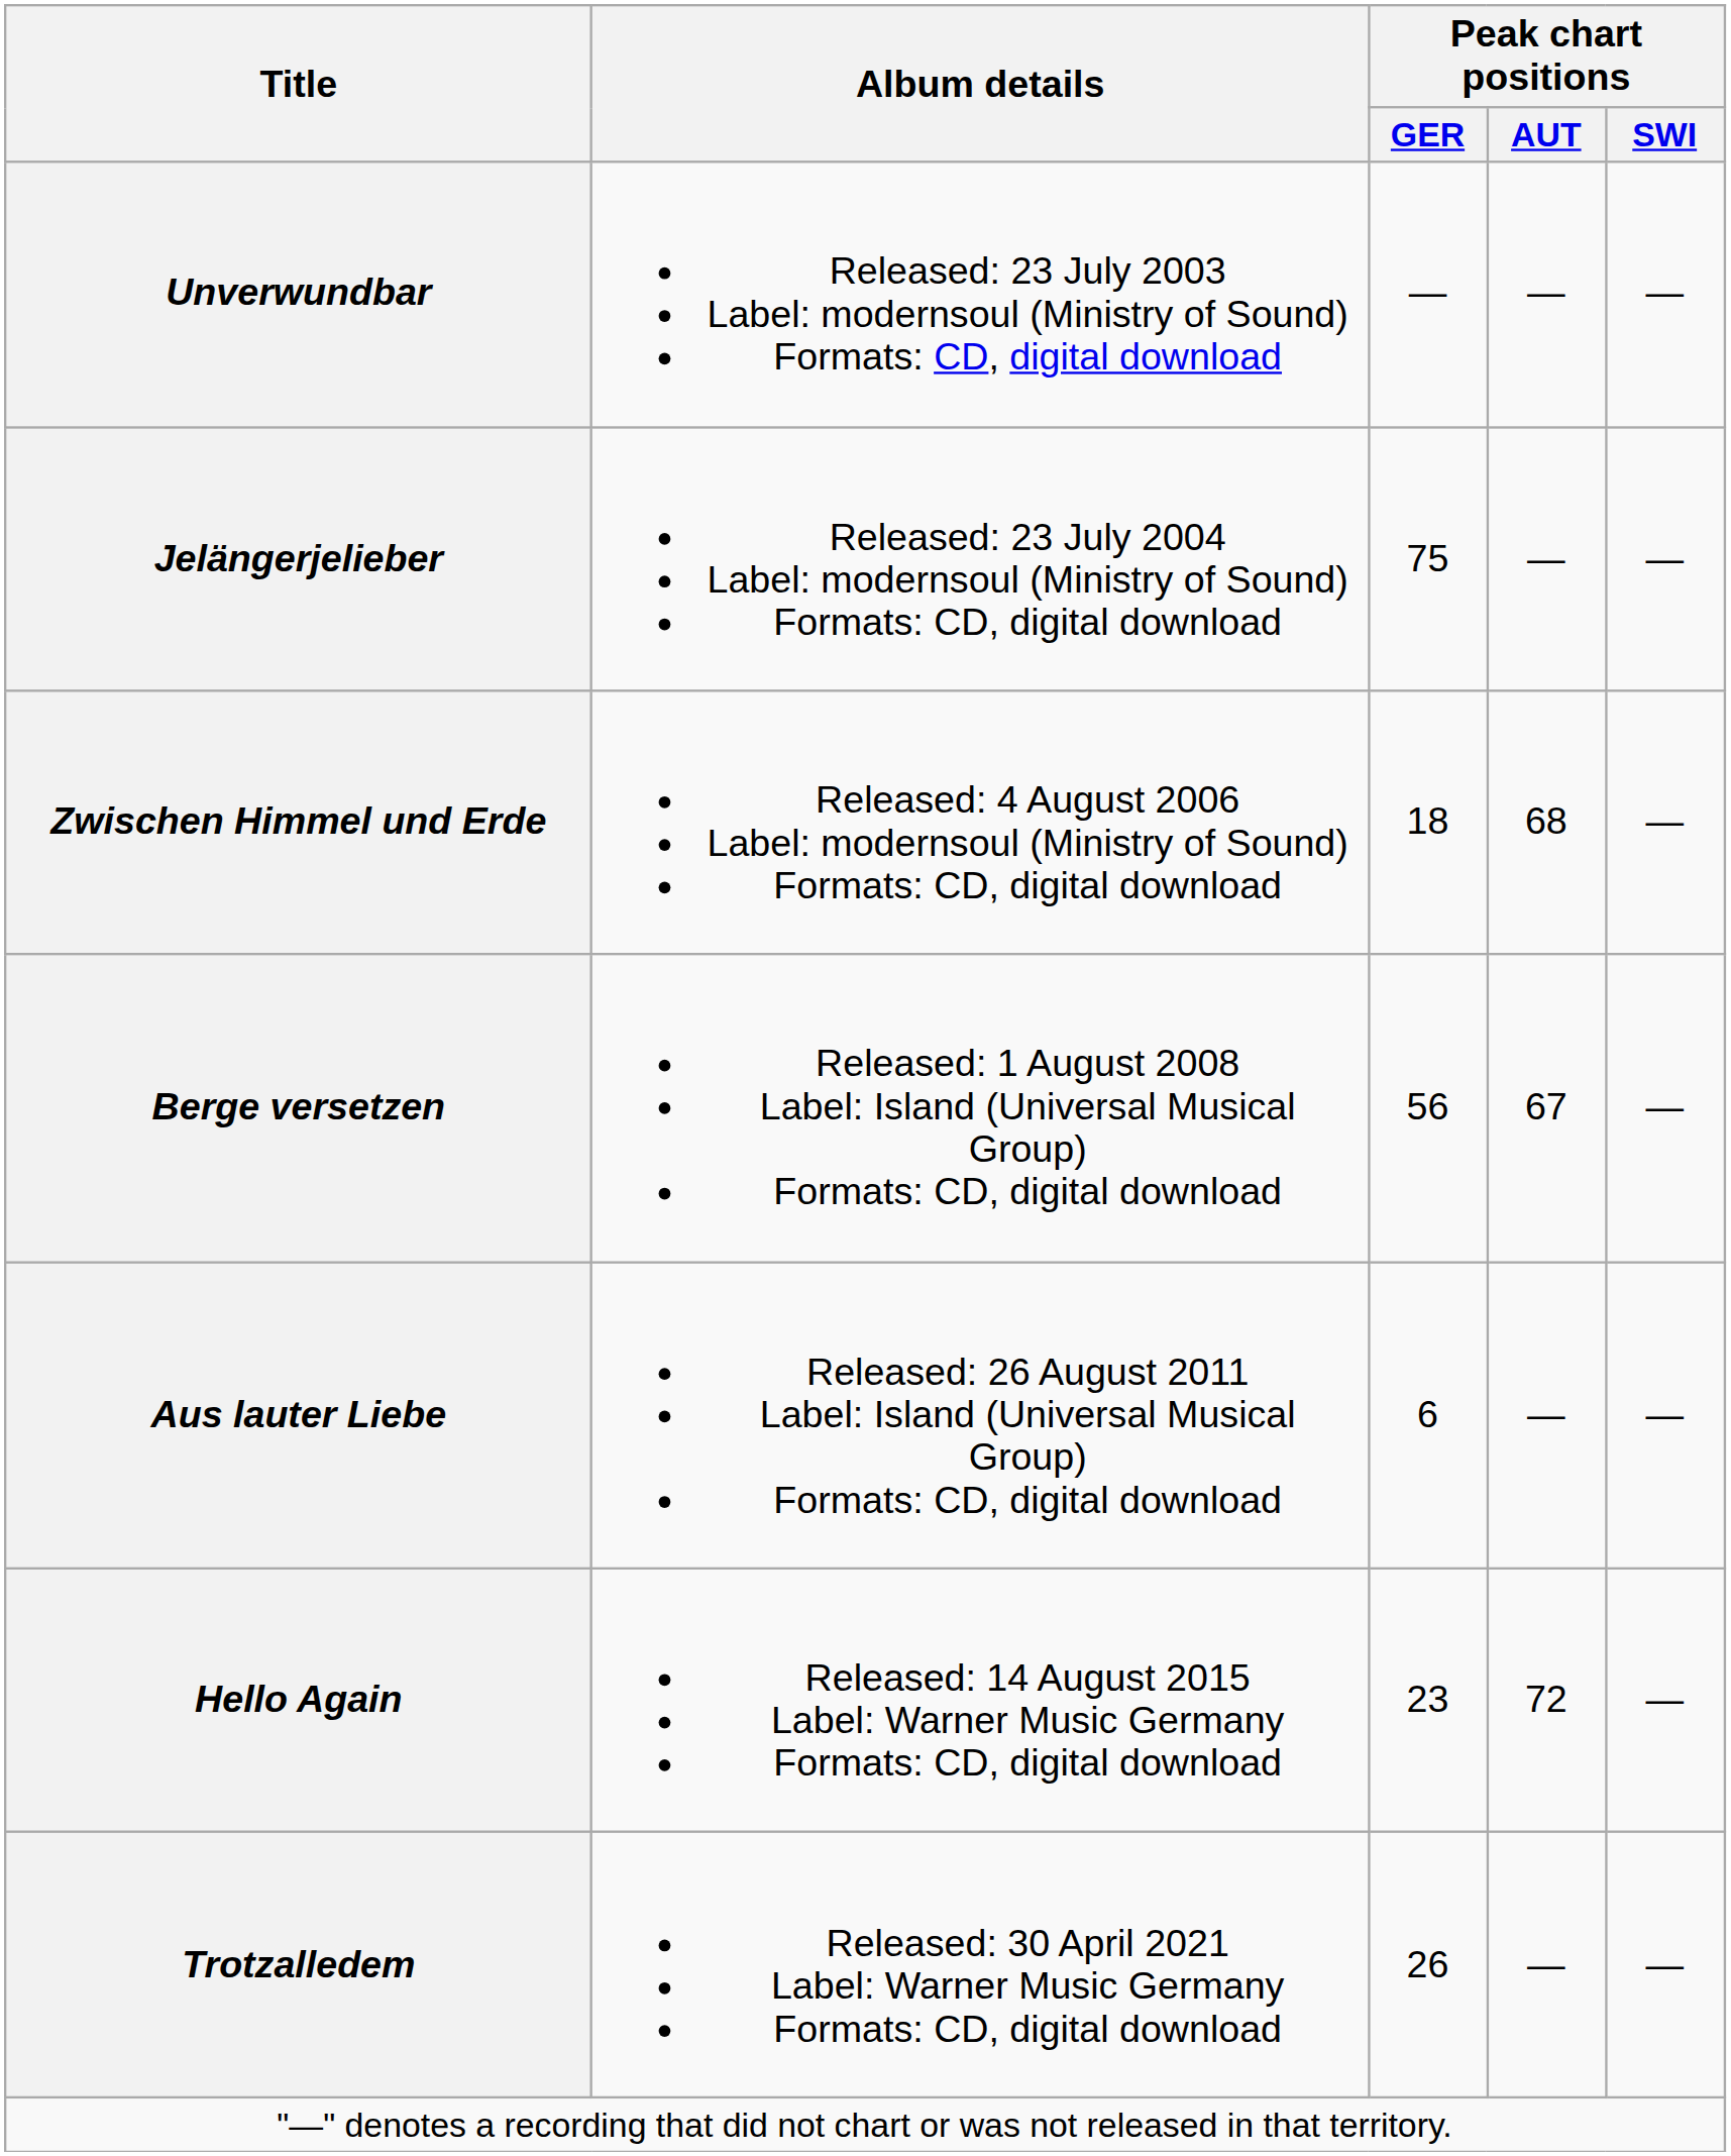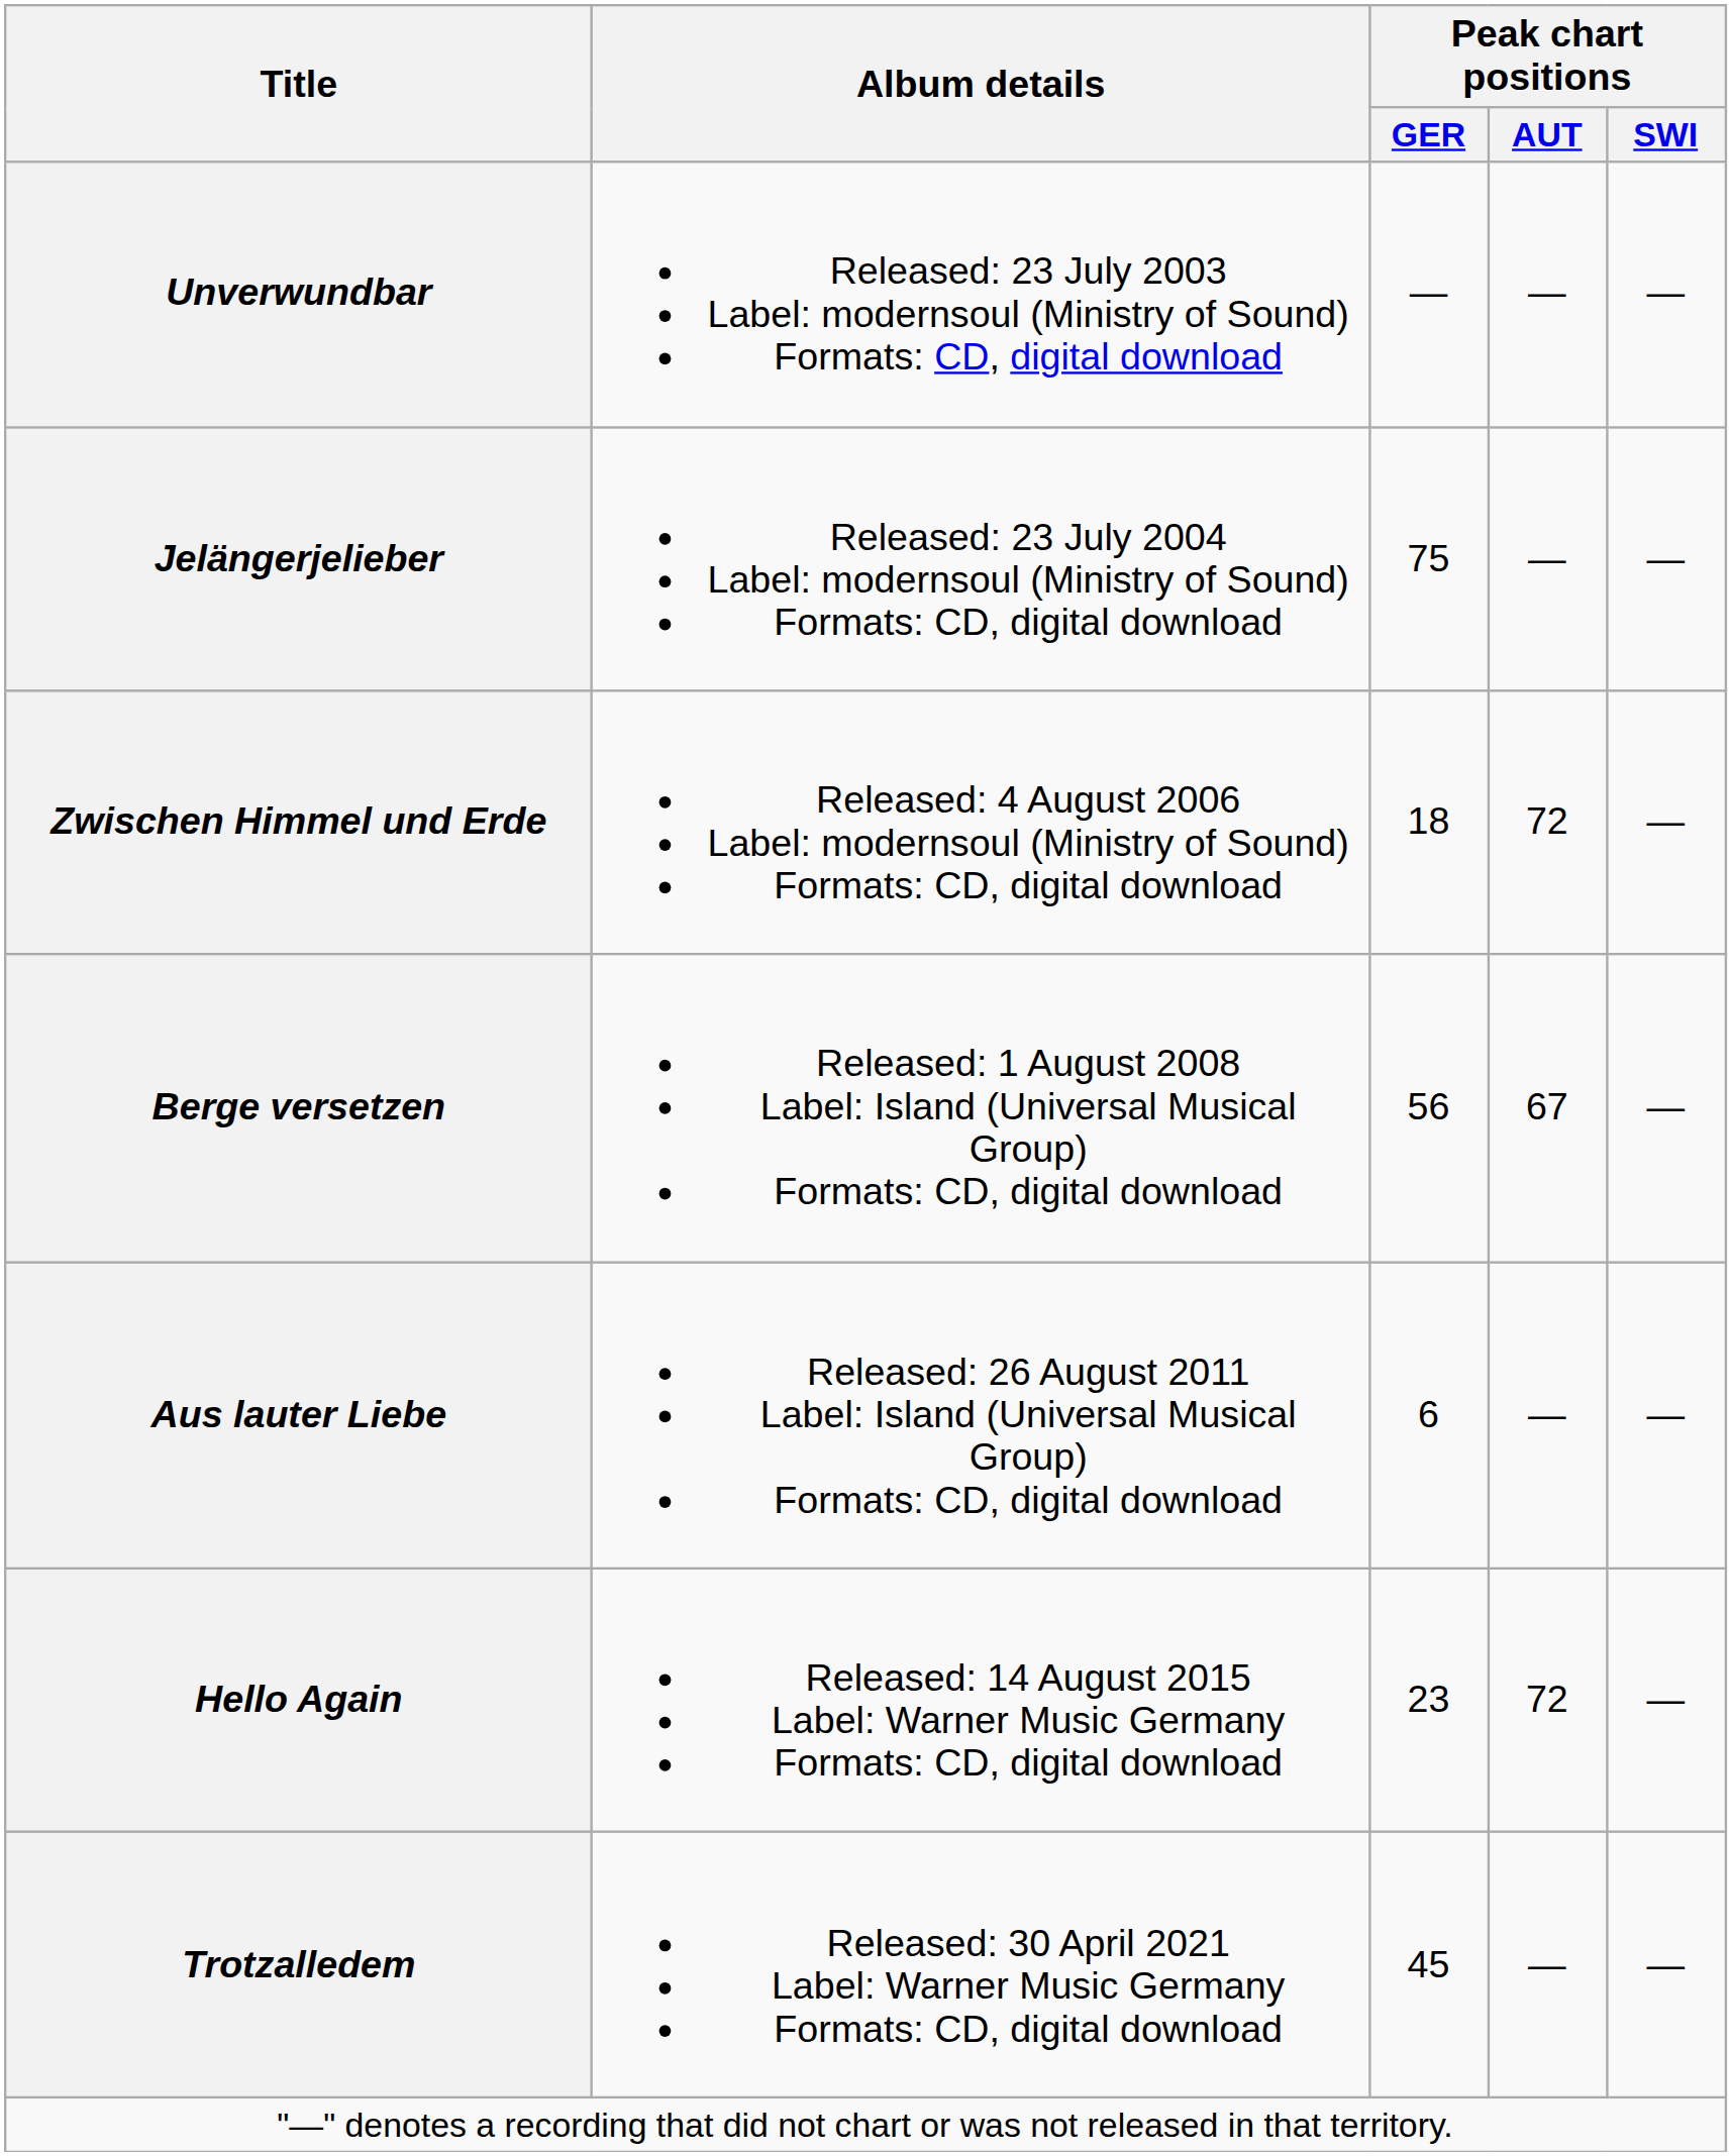 <table class="wikitable plainrowheaders" style="text-align:center;" border="1">
 <tr>
 <th scope="col" rowspan="2" style="width:15em;">Title</th>
 <th scope="col" rowspan="2" style="width:20em;">Album details</th>
 <th scope="col" colspan="3">Peak chart positions</th>
 </tr>
 <tr>
 <th scope="col" style="width:3em;font-size:90%;"><a href='#'>GER</a><br></th>
 <th scope="col" style="width:3em;font-size:90%;"><a href='#'>AUT</a><br></th>
 <th scope="col" style="width:3em;font-size:90%;"><a href='#'>SWI</a><br></th>
 </tr>
 <tr>
 <th scope="row"><em>Unverwundbar</em></th>
 <td><br><ul><li>Released: 23 July 2003</li><li>Label: modernsoul (Ministry of Sound)</li><li>Formats: <a href='#'>CD</a>, <a href='#'>digital download</a></li></ul></td>
 <td>—</td>
 <td>—</td>
 <td>—</td>
 </tr>
 <tr>
 <th scope="row"><em>Jelängerjelieber</em></th>
 <td><br><ul><li>Released: 23 July 2004</li><li>Label: modernsoul (Ministry of Sound)</li><li>Formats: CD, digital download</li></ul></td>
 <td>75</td>
 <td>—</td>
 <td>—</td>
 </tr>
 <tr>
 <th scope="row"><em>Zwischen Himmel und Erde</em></th>
 <td><br><ul><li>Released: 4 August 2006</li><li>Label: modernsoul (Ministry of Sound)</li><li>Formats: CD, digital download</li></ul></td>
 <td>18</td>
-<td>68</td>
+<td>72</td>
 <td>—</td>
 </tr>
 <tr>
 <th scope="row"><em>Berge versetzen</em></th>
 <td><br><ul><li>Released: 1 August 2008</li><li>Label: Island (Universal Musical Group)</li><li>Formats: CD, digital download</li></ul></td>
 <td>56</td>
 <td>67</td>
 <td>—</td>
 </tr>
 <tr>
 <th scope="row"><em>Aus lauter Liebe</em></th>
 <td><br><ul><li>Released: 26 August 2011</li><li>Label: Island (Universal Musical Group)</li><li>Formats: CD, digital download</li></ul></td>
 <td>6</td>
 <td>—</td>
 <td>—</td>
 </tr>
 <tr>
 <th scope="row"><em>Hello Again</em></th>
 <td><br><ul><li>Released: 14 August 2015</li><li>Label: Warner Music Germany</li><li>Formats: CD, digital download</li></ul></td>
 <td>23</td>
 <td>72</td>
 <td>—</td>
 </tr>
 <tr>
 <th scope="row"><em>Trotzalledem</em></th>
 <td><br><ul><li>Released: 30 April 2021</li><li>Label: Warner Music Germany</li><li>Formats: CD, digital download</li></ul></td>
-<td>26</td>
+<td>45</td>
 <td>—</td>
 <td>—</td>
 </tr>
 <tr>
 <td colspan="18" style="font-size:90%">"—" denotes a recording that did not chart or was not released in that territory.</td>
 </tr>
 </table>
